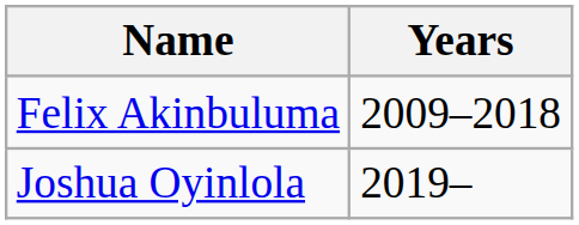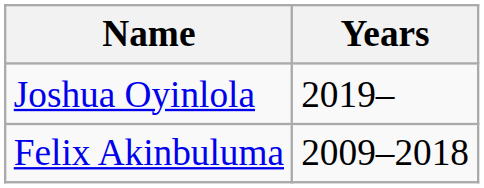 <table class="wikitable">
 <tr>
 <th>Name</th>
 <th>Years</th>
 </tr>
 <tr>
+<td><a href='#'>Joshua Oyinlola</a></td>
+<td>2019–</td>
+</tr>
+<tr>
 <td><a href='#'>Felix Akinbuluma</a></td>
 <td>2009–2018</td>
 </tr>
-<tr>
-<td><a href='#'>Joshua Oyinlola</a></td>
-<td>2019–</td>
-</tr>
 </table>
